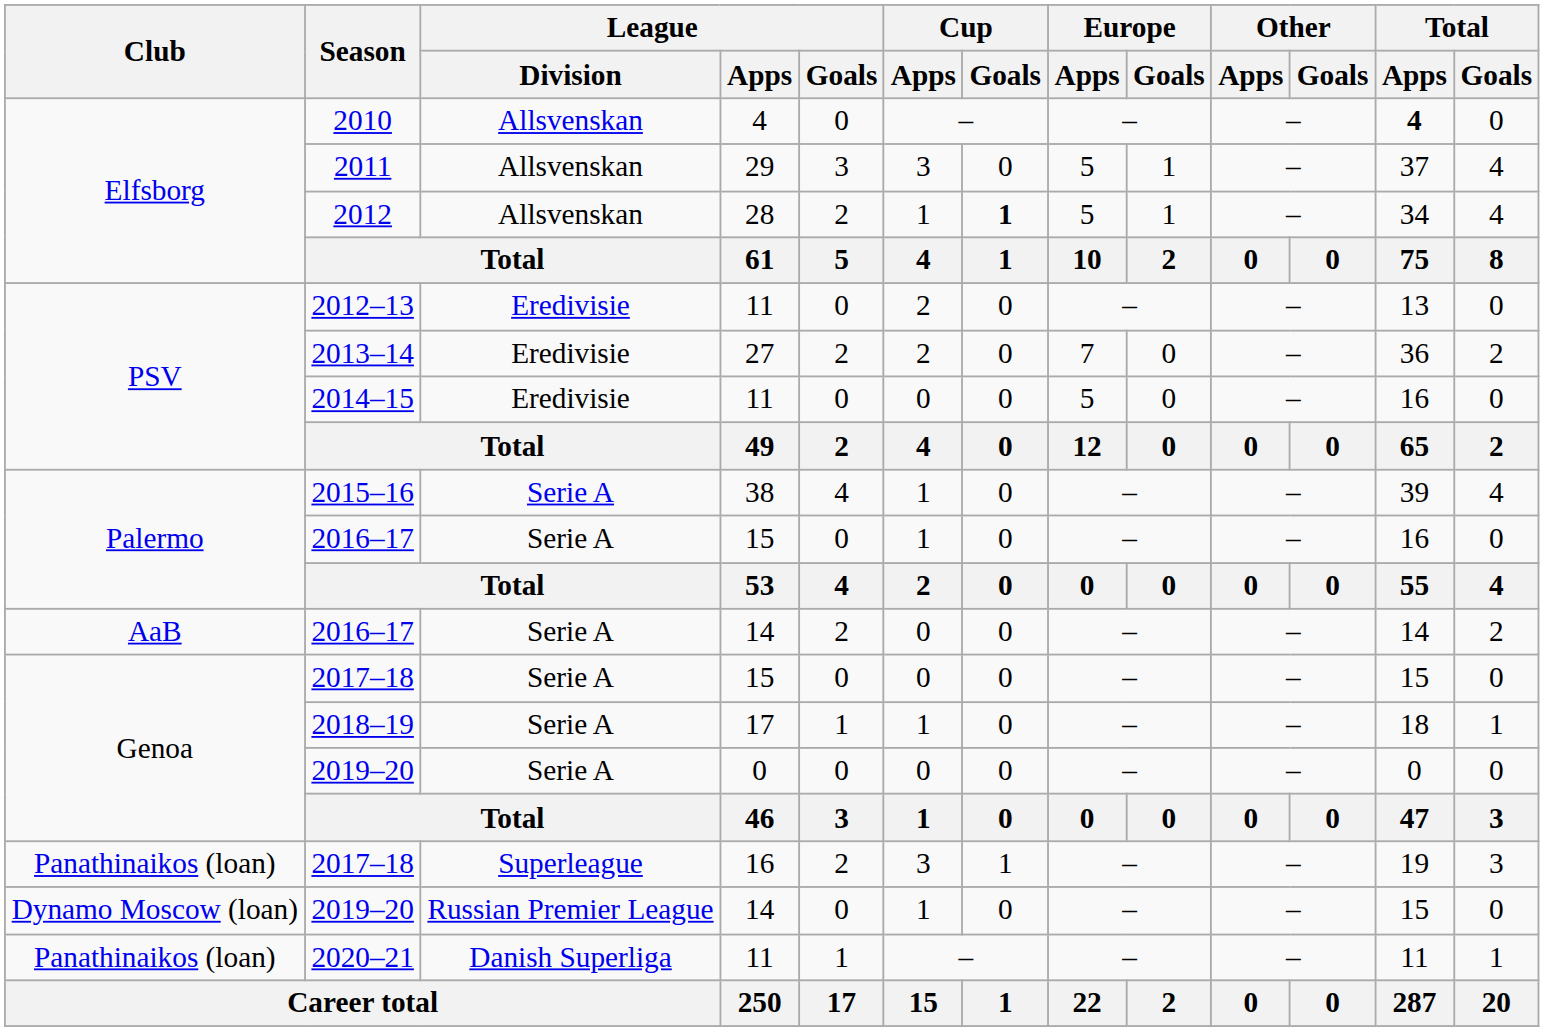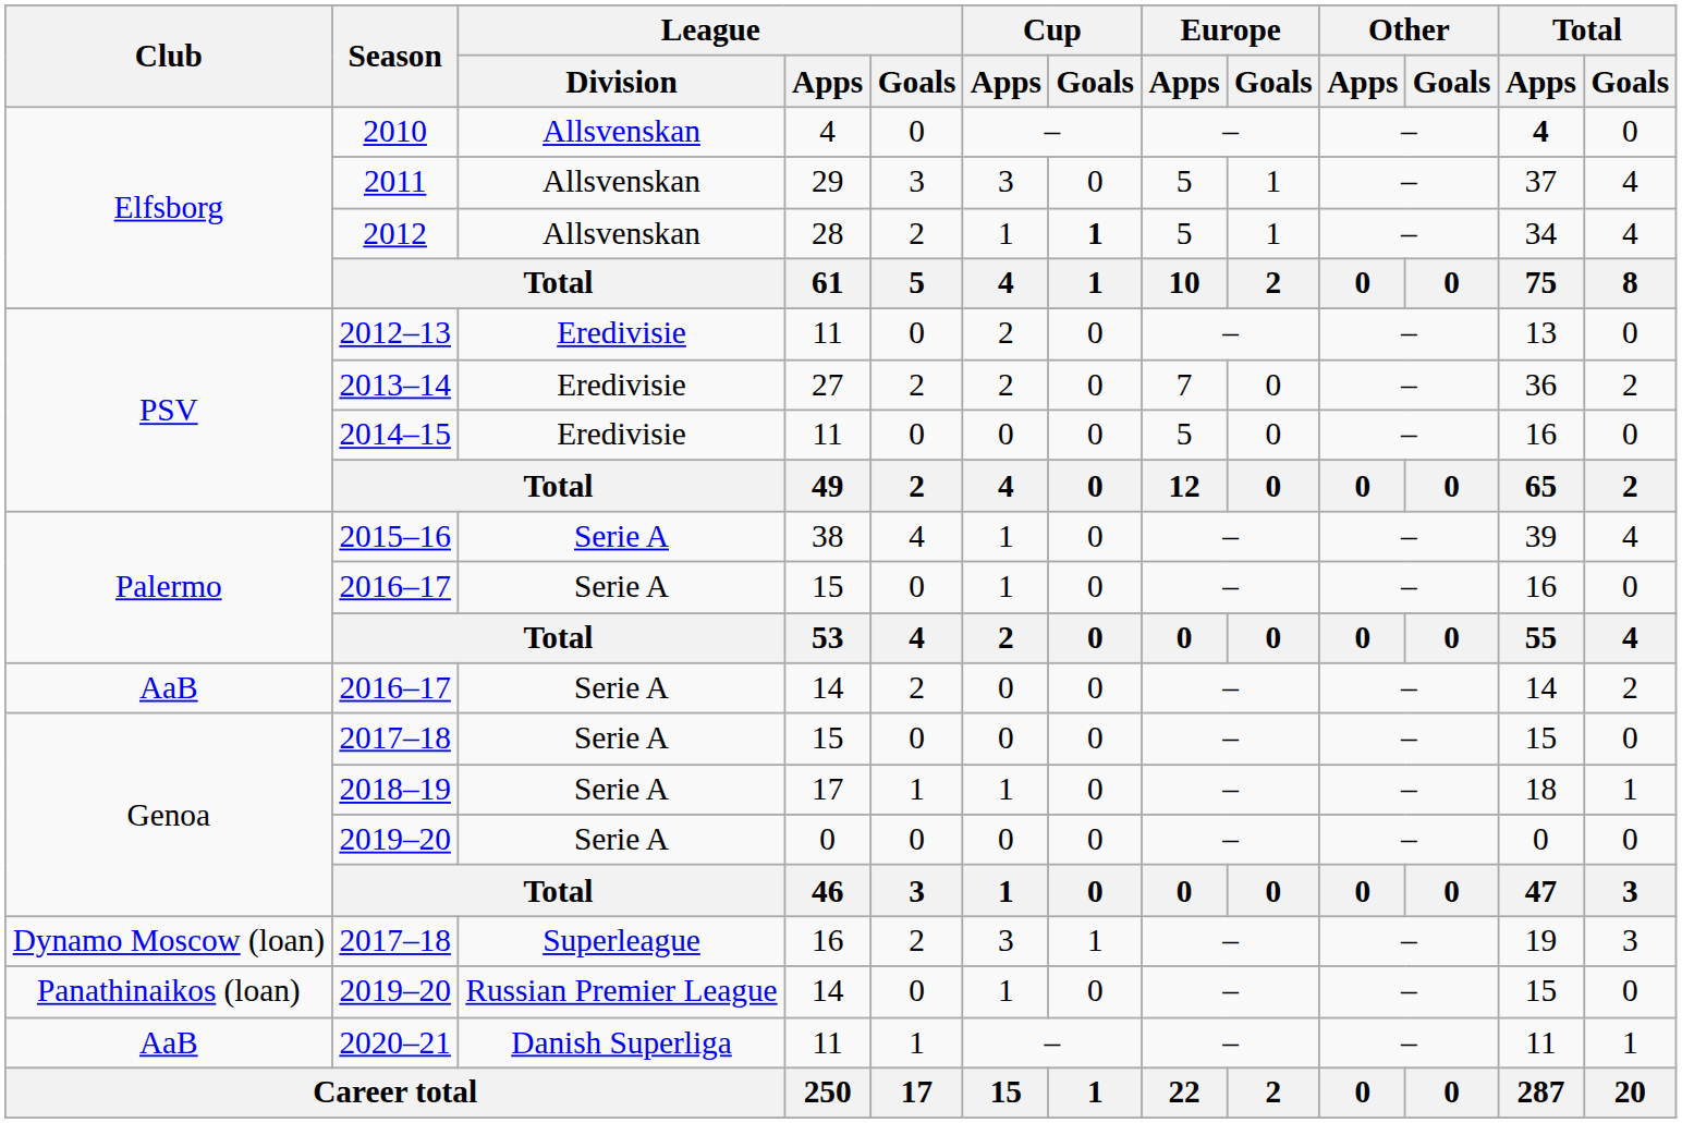 <table class="wikitable" style="text-align:center">
 <tr>
 <th rowspan="2">Club</th>
 <th rowspan="2">Season</th>
 <th colspan="3">League</th>
 <th colspan="2">Cup</th>
 <th colspan="2">Europe</th>
 <th colspan="2">Other</th>
 <th colspan="2">Total</th>
 </tr>
 <tr>
 <th>Division</th>
 <th>Apps</th>
 <th>Goals</th>
 <th>Apps</th>
 <th>Goals</th>
 <th>Apps</th>
 <th>Goals</th>
 <th>Apps</th>
 <th>Goals</th>
 <th>Apps</th>
 <th>Goals</th>
 </tr>
 <tr>
 <td rowspan="4"><a href='#'>Elfsborg</a></td>
 <td><a href='#'>2010</a></td>
 <td><a href='#'>Allsvenskan</a></td>
 <td>4</td>
 <td>0</td>
 <td colspan="2">–</td>
 <td colspan="2">–</td>
 <td colspan="2">–</td>
 <td><strong>4</strong></td>
 <td>0</td>
 </tr>
 <tr>
 <td><a href='#'>2011</a></td>
 <td>Allsvenskan</td>
 <td>29</td>
 <td>3</td>
 <td>3</td>
 <td>0</td>
 <td>5</td>
 <td>1</td>
 <td colspan="2">–</td>
 <td>37</td>
 <td>4</td>
 </tr>
 <tr>
 <td><a href='#'>2012</a></td>
 <td>Allsvenskan</td>
 <td>28</td>
 <td>2</td>
 <td>1</td>
 <td><strong>1</strong></td>
 <td>5</td>
 <td>1</td>
 <td colspan="2">–</td>
 <td>34</td>
 <td>4</td>
 </tr>
 <tr>
 <th colspan="2">Total</th>
 <th>61</th>
 <th>5</th>
 <th>4</th>
 <th>1</th>
 <th>10</th>
 <th>2</th>
 <th>0</th>
 <th>0</th>
 <th>75</th>
 <th>8</th>
 </tr>
 <tr>
 <td rowspan="4"><a href='#'>PSV</a></td>
 <td><a href='#'>2012–13</a></td>
 <td><a href='#'>Eredivisie</a></td>
 <td>11</td>
 <td>0</td>
 <td>2</td>
 <td>0</td>
 <td colspan="2">–</td>
 <td colspan="2">–</td>
 <td>13</td>
 <td>0</td>
 </tr>
 <tr>
 <td><a href='#'>2013–14</a></td>
 <td>Eredivisie</td>
 <td>27</td>
 <td>2</td>
 <td>2</td>
 <td>0</td>
 <td>7</td>
 <td>0</td>
 <td colspan="2">–</td>
 <td>36</td>
 <td>2</td>
 </tr>
 <tr>
 <td><a href='#'>2014–15</a></td>
 <td>Eredivisie</td>
 <td>11</td>
 <td>0</td>
 <td>0</td>
 <td>0</td>
 <td>5</td>
 <td>0</td>
 <td colspan="2">–</td>
 <td>16</td>
 <td>0</td>
 </tr>
 <tr>
 <th colspan="2">Total</th>
 <th>49</th>
 <th>2</th>
 <th>4</th>
 <th>0</th>
 <th>12</th>
 <th>0</th>
 <th>0</th>
 <th>0</th>
 <th>65</th>
 <th>2</th>
 </tr>
 <tr>
 <td rowspan="3"><a href='#'>Palermo</a></td>
 <td><a href='#'>2015–16</a></td>
 <td><a href='#'>Serie A</a></td>
 <td>38</td>
 <td>4</td>
 <td>1</td>
 <td>0</td>
 <td colspan="2">–</td>
 <td colspan="2">–</td>
 <td>39</td>
 <td>4</td>
 </tr>
 <tr>
 <td><a href='#'>2016–17</a></td>
 <td>Serie A</td>
 <td>15</td>
 <td>0</td>
 <td>1</td>
 <td>0</td>
 <td colspan="2">–</td>
 <td colspan="2">–</td>
 <td>16</td>
 <td>0</td>
 </tr>
 <tr>
 <th colspan="2">Total</th>
 <th>53</th>
 <th>4</th>
 <th>2</th>
 <th>0</th>
 <th>0</th>
 <th>0</th>
 <th>0</th>
 <th>0</th>
 <th>55</th>
 <th>4</th>
 </tr>
 <tr>
 <td><a href='#'>AaB</a></td>
 <td><a href='#'>2016–17</a></td>
 <td>Serie A</td>
 <td>14</td>
 <td>2</td>
 <td>0</td>
 <td>0</td>
 <td colspan="2">–</td>
 <td colspan="2">–</td>
 <td>14</td>
 <td>2</td>
 </tr>
 <tr>
 <td rowspan="4">Genoa</td>
 <td><a href='#'>2017–18</a></td>
 <td>Serie A</td>
 <td>15</td>
 <td>0</td>
 <td>0</td>
 <td>0</td>
 <td colspan="2">–</td>
 <td colspan="2">–</td>
 <td>15</td>
 <td>0</td>
 </tr>
 <tr>
 <td><a href='#'>2018–19</a></td>
 <td>Serie A</td>
 <td>17</td>
 <td>1</td>
 <td>1</td>
 <td>0</td>
 <td colspan="2">–</td>
 <td colspan="2">–</td>
 <td>18</td>
 <td>1</td>
 </tr>
 <tr>
 <td><a href='#'>2019–20</a></td>
 <td>Serie A</td>
 <td>0</td>
 <td>0</td>
 <td>0</td>
 <td>0</td>
 <td colspan="2">–</td>
 <td colspan="2">–</td>
 <td>0</td>
 <td>0</td>
 </tr>
 <tr>
 <th colspan="2">Total</th>
 <th>46</th>
 <th>3</th>
 <th>1</th>
 <th>0</th>
 <th>0</th>
 <th>0</th>
 <th>0</th>
 <th>0</th>
 <th>47</th>
 <th>3</th>
 </tr>
 <tr>
-<td><a href='#'>Panathinaikos</a> (loan)</td>
+<td><a href='#'>Dynamo Moscow</a> (loan)</td>
 <td><a href='#'>2017–18</a></td>
 <td><a href='#'>Superleague</a></td>
 <td>16</td>
 <td>2</td>
 <td>3</td>
 <td>1</td>
 <td colspan="2">–</td>
 <td colspan="2">–</td>
 <td>19</td>
 <td>3</td>
 </tr>
 <tr>
-<td><a href='#'>Dynamo Moscow</a> (loan)</td>
+<td><a href='#'>Panathinaikos</a> (loan)</td>
 <td><a href='#'>2019–20</a></td>
 <td><a href='#'>Russian Premier League</a></td>
 <td>14</td>
 <td>0</td>
 <td>1</td>
 <td>0</td>
 <td colspan="2">–</td>
 <td colspan="2">–</td>
 <td>15</td>
 <td>0</td>
 </tr>
 <tr>
-<td><a href='#'>Panathinaikos</a> (loan)</td>
+<td><a href='#'>AaB</a></td>
 <td><a href='#'>2020–21</a></td>
 <td><a href='#'>Danish Superliga</a></td>
 <td>11</td>
 <td>1</td>
 <td colspan="2">–</td>
 <td colspan="2">–</td>
 <td colspan="2">–</td>
 <td>11</td>
 <td>1</td>
 </tr>
 <tr>
 <th colspan="3">Career total</th>
 <th>250</th>
 <th>17</th>
 <th>15</th>
 <th>1</th>
 <th>22</th>
 <th>2</th>
 <th>0</th>
 <th>0</th>
 <th>287</th>
 <th>20</th>
 </tr>
 </table>
